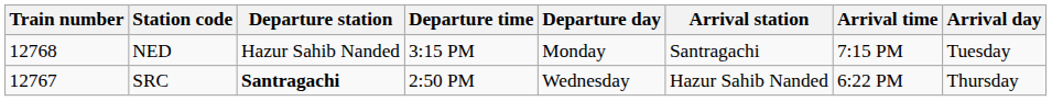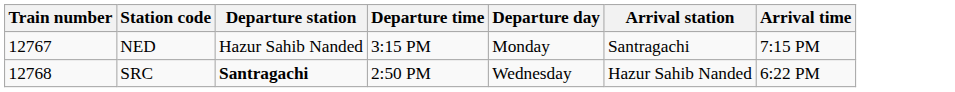 <table class="wikitable">
 <tr>
 <th>Train number</th>
 <th>Station code</th>
 <th>Departure station</th>
 <th>Departure time</th>
 <th>Departure day</th>
 <th>Arrival station</th>
 <th>Arrival time</th>
-<th>Arrival day</th>
 </tr>
 <tr>
-<td>12768</td>
+<td>12767</td>
 <td>NED</td>
 <td>Hazur Sahib Nanded</td>
 <td>3:15 PM</td>
 <td>Monday</td>
 <td>Santragachi</td>
 <td>7:15 PM</td>
-<td>Tuesday</td>
 </tr>
 <tr>
-<td>12767</td>
+<td>12768</td>
 <td>SRC</td>
 <td><strong>Santragachi</strong></td>
 <td>2:50 PM</td>
 <td>Wednesday</td>
 <td>Hazur Sahib Nanded</td>
 <td>6:22 PM</td>
-<td>Thursday</td>
 </tr>
 </table>
